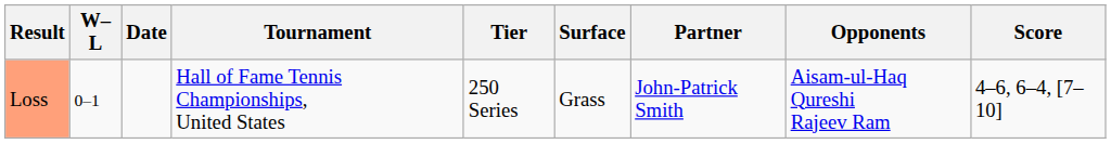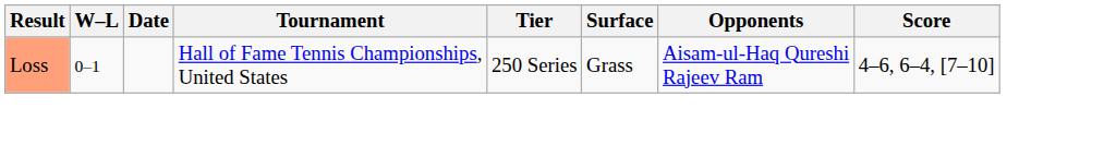 <table class="sortable wikitable">
 <tr>
 <th>Result</th>
 <th class=unsortable>W–L</th>
 <th>Date</th>
 <th>Tournament</th>
 <th>Tier</th>
 <th>Surface</th>
-<th>Partner</th>
 <th>Opponents</th>
 <th class=unsortable>Score</th>
 </tr>
 <tr>
 <td bgcolor=FFA07A>Loss</td>
 <td><small>0–1</small></td>
 <td><a href='#'></a></td>
 <td><a href='#'>Hall of Fame Tennis Championships</a>,<br>United States</td>
 <td>250 Series</td>
 <td>Grass</td>
-<td> <a href='#'>John-Patrick Smith</a></td>
 <td> <a href='#'>Aisam-ul-Haq Qureshi</a><br> <a href='#'>Rajeev Ram</a></td>
 <td>4–6, 6–4, [7–10]</td>
 </tr>
 </table>
